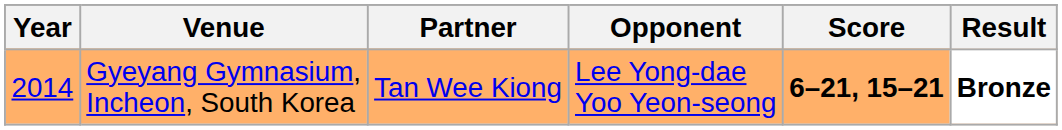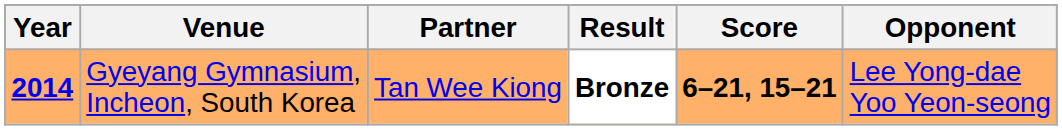 <table class="sortable wikitable" style="font-size: 90%;">
 <tr>
 <th>Year</th>
 <th>Venue</th>
 <th>Partner</th>
+<th>Result</th>
+<th>Score</th>
 <th>Opponent</th>
-<th>Score</th>
-<th>Result</th>
 </tr>
 <tr style="background:#FFB069">
-<td align="center"><a href='#'>2014</a></td>
+<td align="center"><strong><a href='#'>2014</a></strong></td>
 <td align="left"><a href='#'>Gyeyang Gymnasium</a>,<br><a href='#'>Incheon</a>, South Korea</td>
 <td align="left"> <a href='#'>Tan Wee Kiong</a></td>
+<td style="text-align:left; background:white"> <strong>Bronze</strong></td>
+<td align="left"><strong>6–21, 15–21</strong></td>
 <td align="left"> <a href='#'>Lee Yong-dae</a> <br>  <a href='#'>Yoo Yeon-seong</a></td>
-<td align="left"><strong>6–21, 15–21</strong></td>
-<td style="text-align:left; background:white"> <strong>Bronze</strong></td>
 </tr>
 </table>
